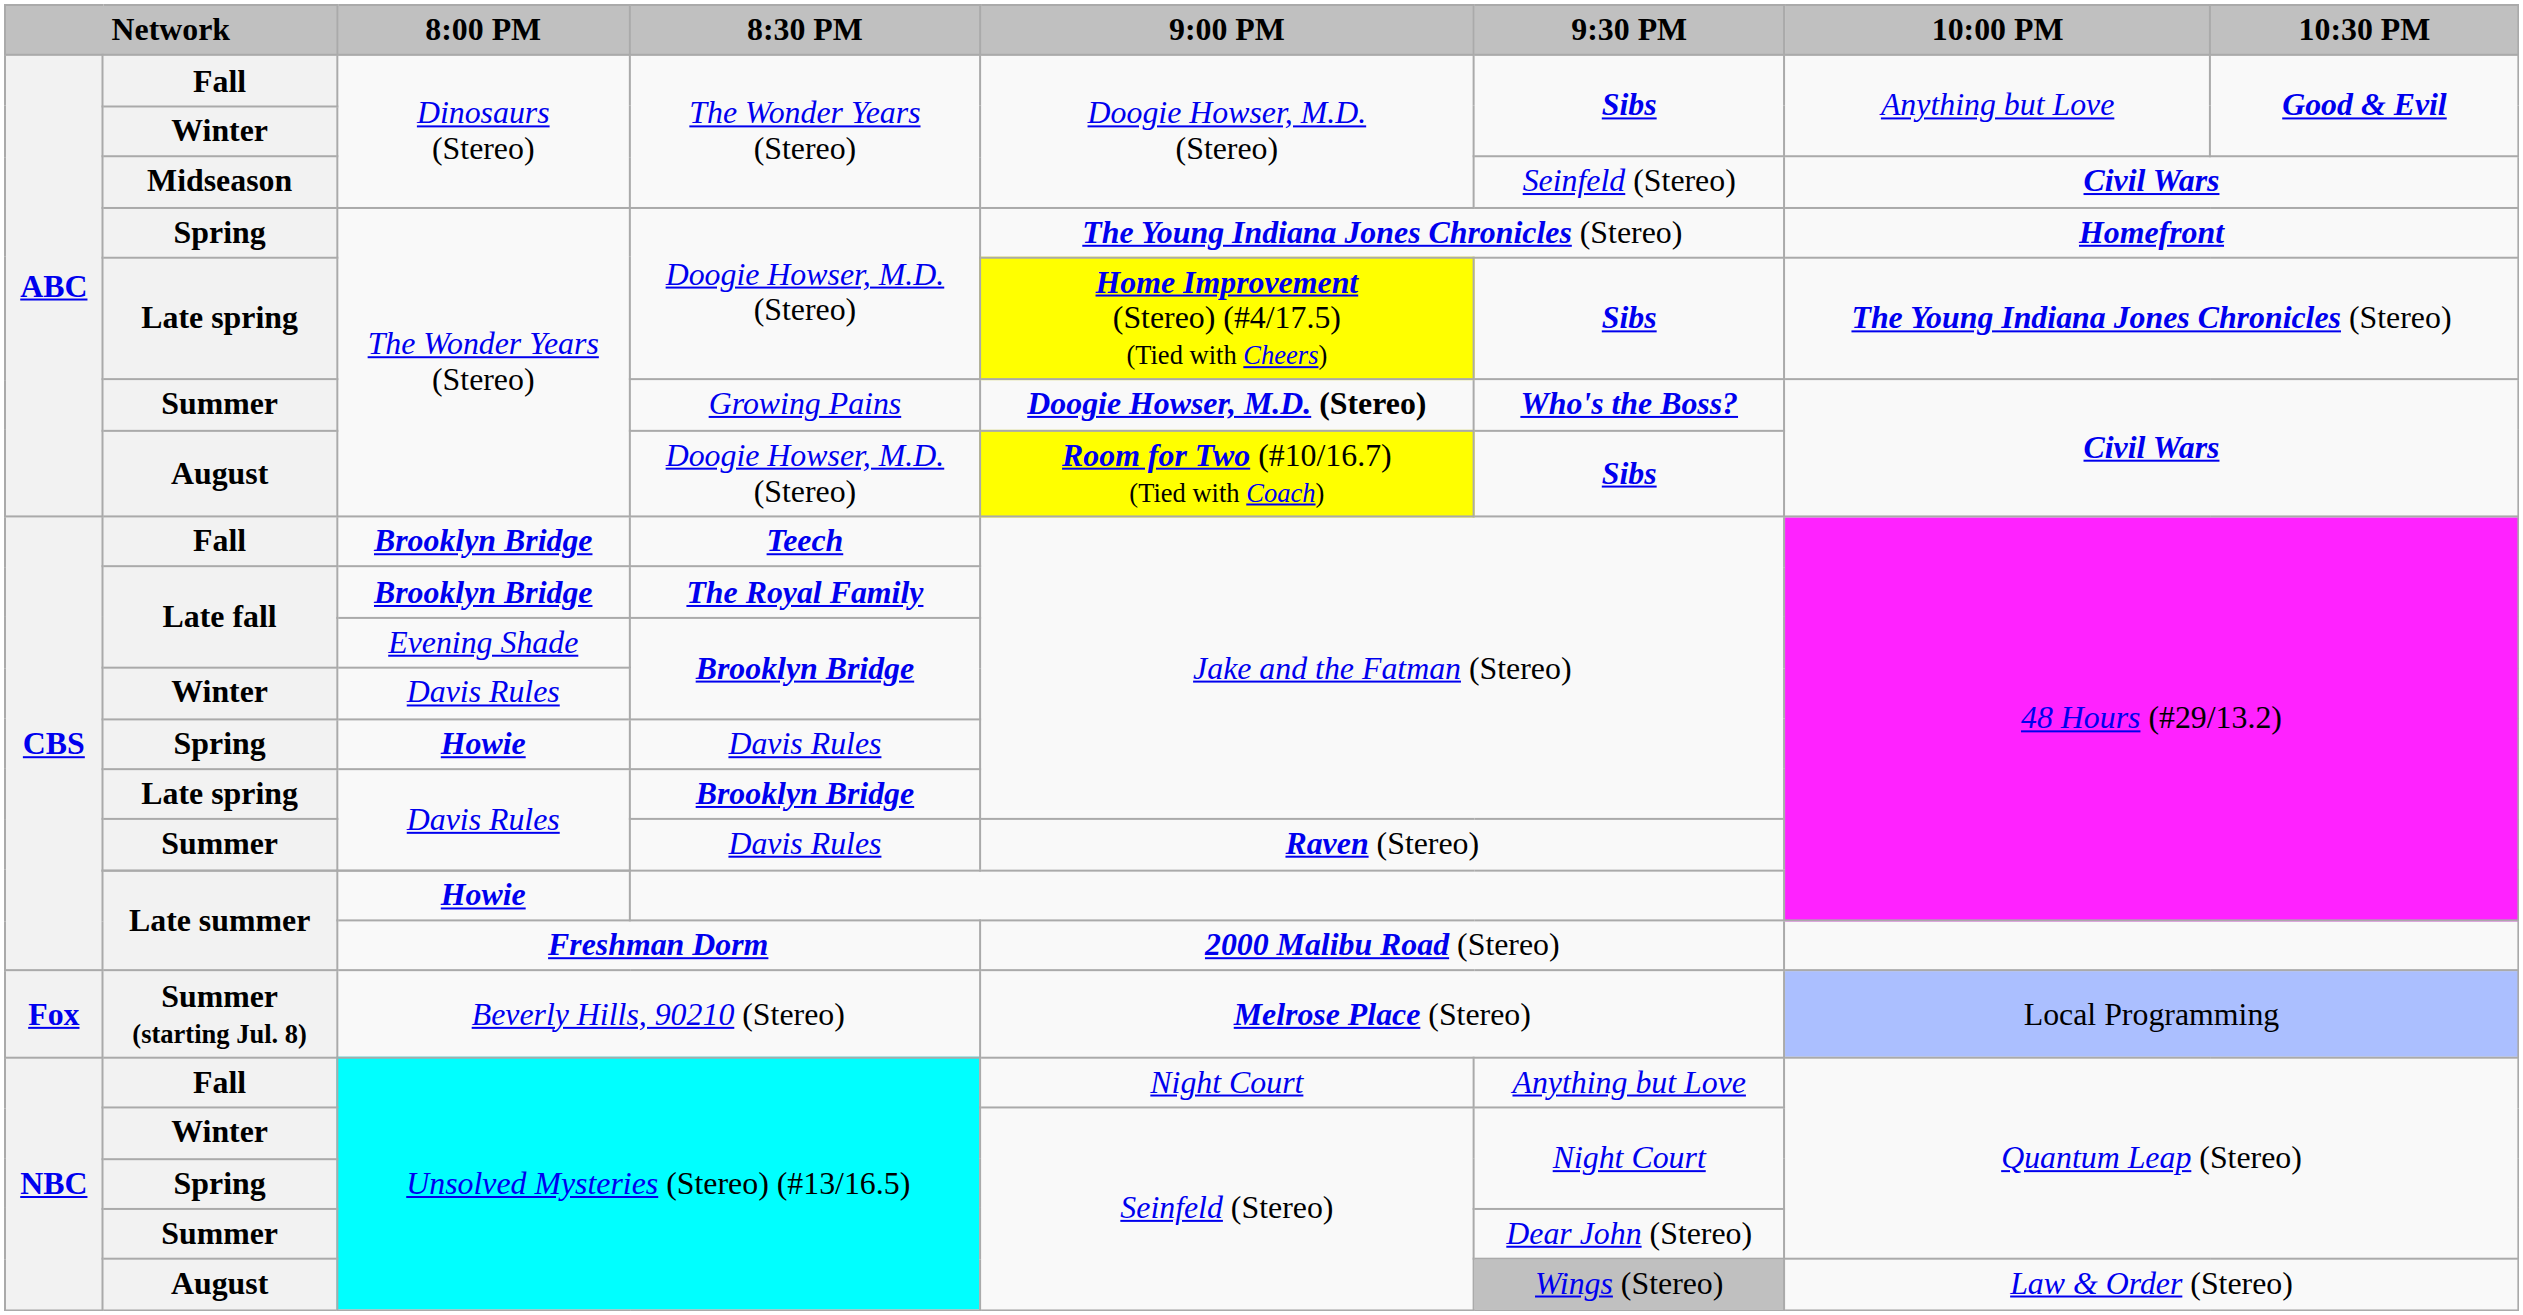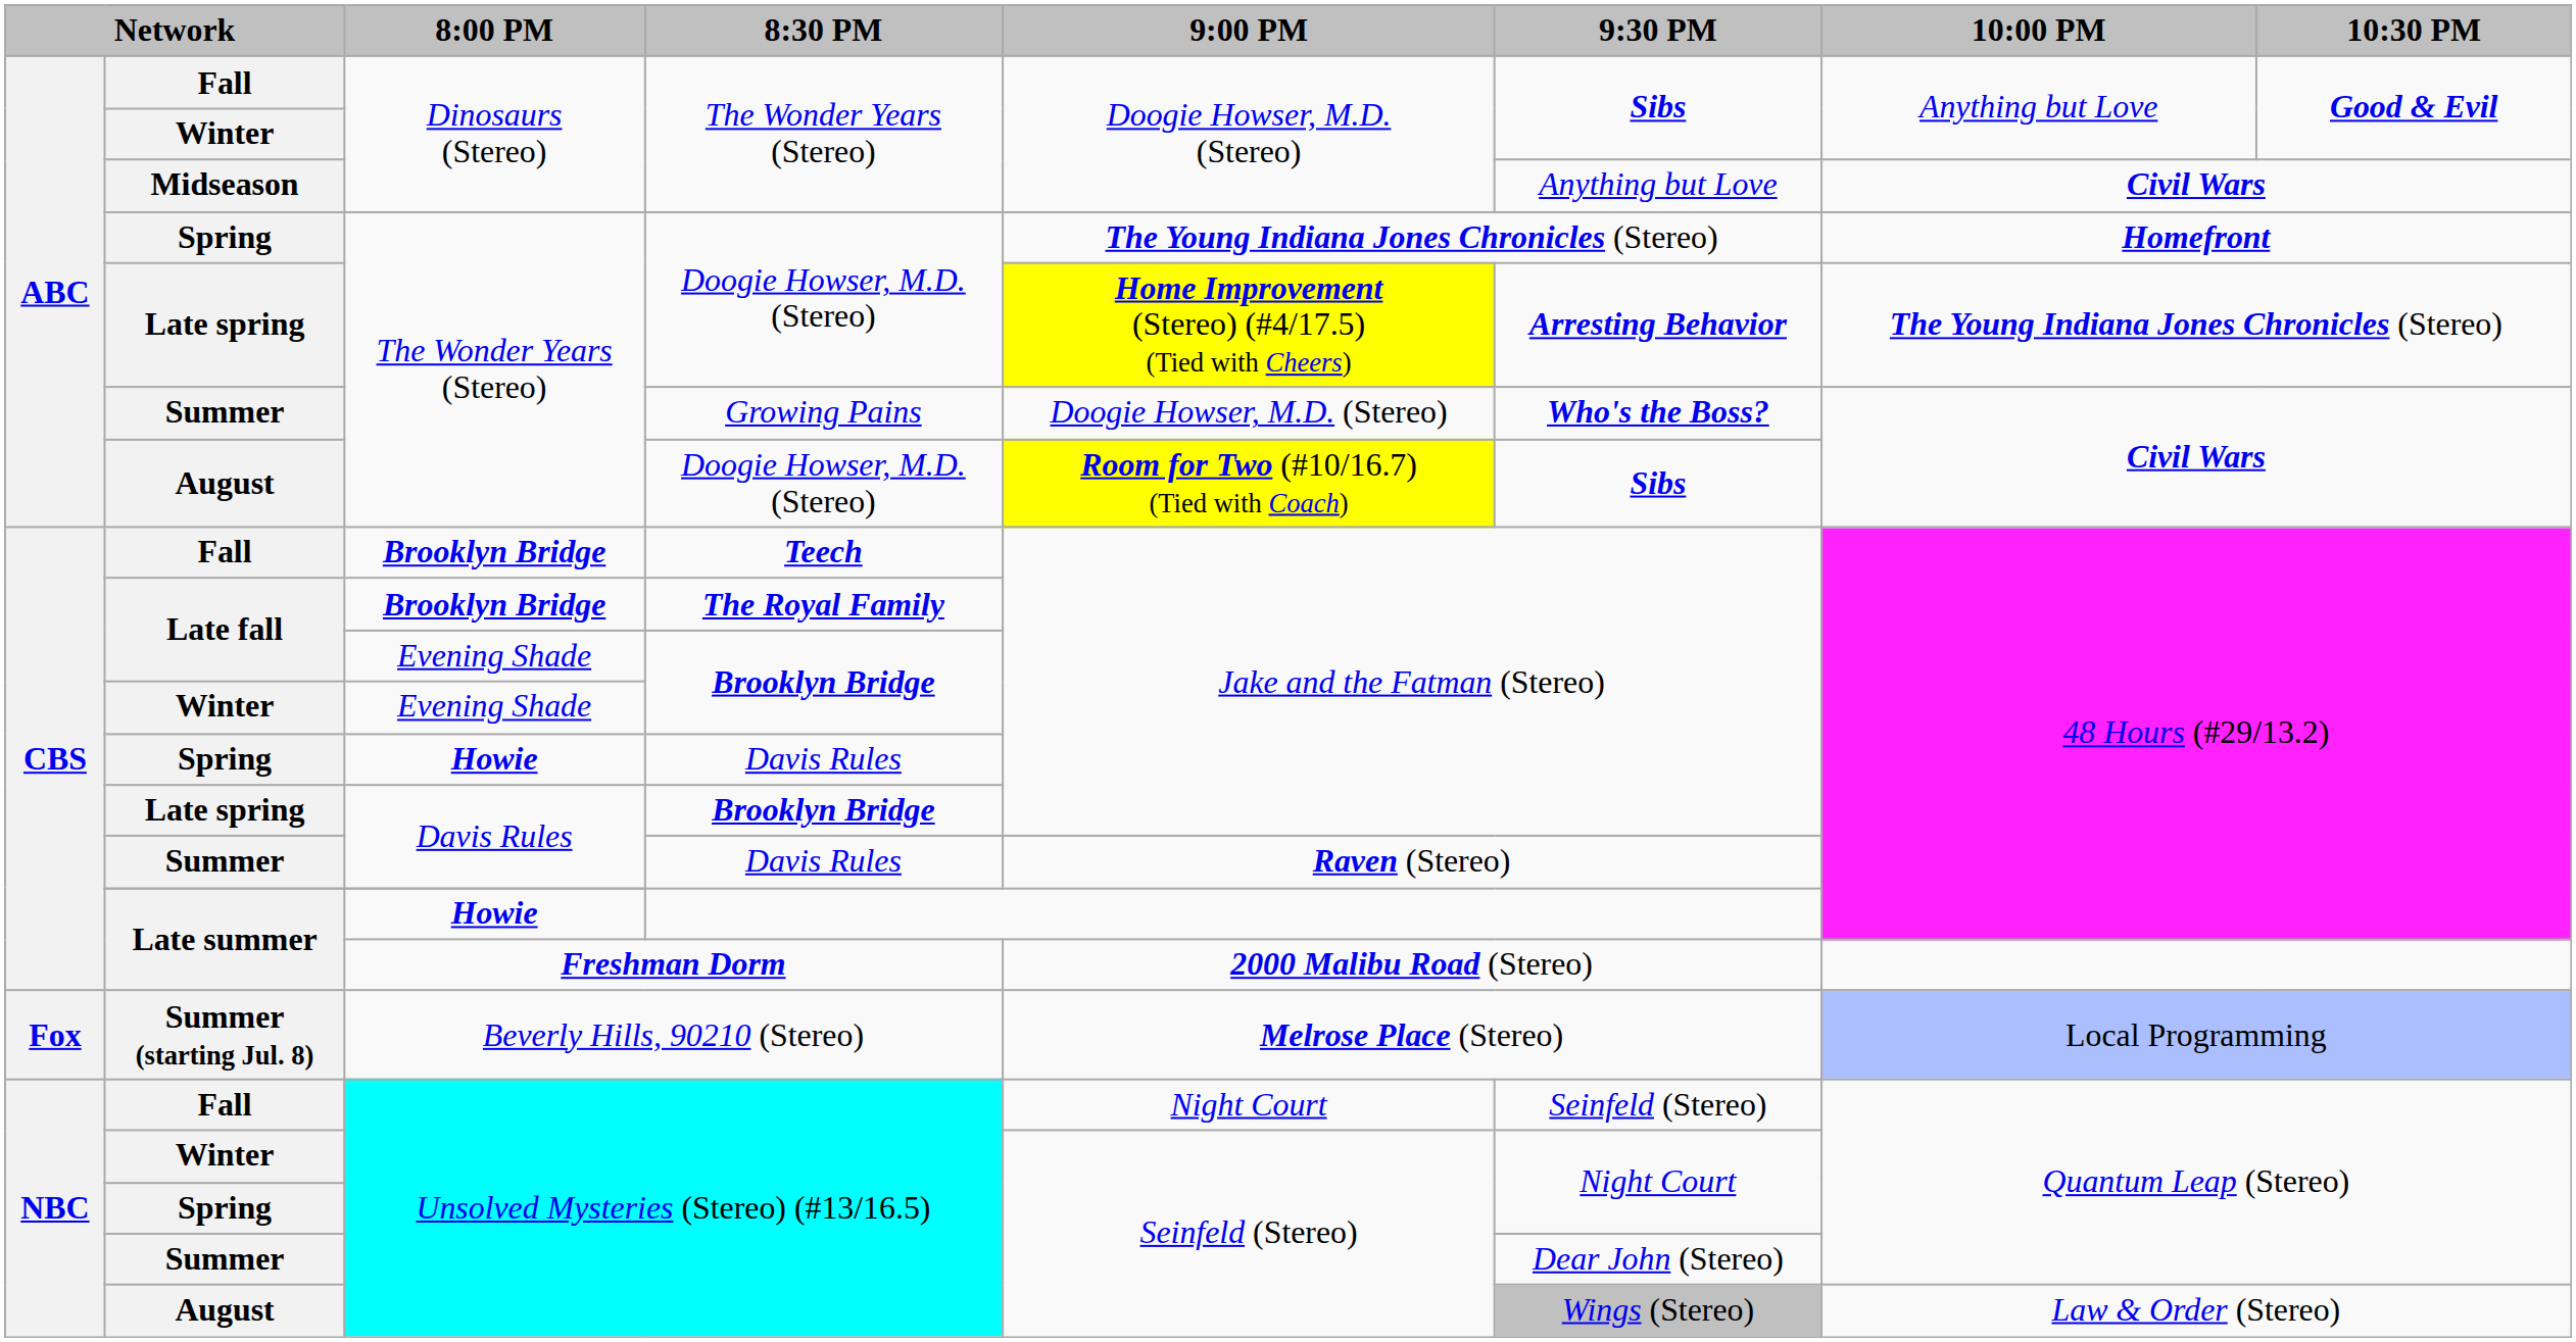 <table class="wikitable" style="width:100%;margin-right:0;text-align:center">
 <tr>
 <th colspan="2" style="background-color:#C0C0C0;text-align:center">Network</th>
 <th style="background-color:#C0C0C0;text-align:center">8:00 PM</th>
 <th style="background-color:#C0C0C0;text-align:center">8:30 PM</th>
 <th style="background-color:#C0C0C0;text-align:center">9:00 PM</th>
 <th style="background-color:#C0C0C0;text-align:center">9:30 PM</th>
 <th style="background-color:#C0C0C0;text-align:center">10:00 PM</th>
 <th style="background-color:#C0C0C0;text-align:center">10:30 PM</th>
 </tr>
 <tr>
 <th rowspan="7"><a href='#'>ABC</a></th>
 <th>Fall</th>
 <td rowspan="3"><em><a href='#'>Dinosaurs</a></em><br>(Stereo)</td>
 <td rowspan="3"><em><a href='#'>The Wonder Years</a></em><br>(Stereo)</td>
 <td rowspan="3"><em><a href='#'>Doogie Howser, M.D.</a></em><br>(Stereo)</td>
 <td rowspan="2"><strong><em><a href='#'>Sibs</a></em></strong></td>
 <td rowspan="2"><em><a href='#'>Anything but Love</a></em></td>
 <td rowspan="2"><strong><em><a href='#'>Good & Evil</a></em></strong></td>
 </tr>
 <tr>
 <th>Winter</th>
 </tr>
 <tr>
 <th>Midseason</th>
-<td><em><a href='#'>Seinfeld</a></em> (Stereo)</td>
+<td><em><a href='#'>Anything but Love</a></em></td>
 <td colspan="2"><strong><em><a href='#'>Civil Wars</a></em></strong></td>
 </tr>
 <tr>
 <th>Spring</th>
 <td rowspan="4"><em><a href='#'>The Wonder Years</a></em><br>(Stereo)</td>
 <td rowspan="2"><em><a href='#'>Doogie Howser, M.D.</a></em><br>(Stereo)</td>
 <td colspan="2"><strong><em><a href='#'>The Young Indiana Jones Chronicles</a></em></strong> (Stereo)</td>
 <td colspan="2"><strong><em><a href='#'>Homefront</a></em></strong></td>
 </tr>
 <tr>
 <th>Late spring</th>
 <td bgcolor="#FFFF00"><strong><em><a href='#'>Home Improvement</a></em></strong><br>(Stereo) (#4/17.5)<br><small>(Tied with <em><a href='#'>Cheers</a></em>)</small></td>
-<td><strong><em><a href='#'>Sibs</a></em></strong></td>
+<td><strong><em><a href='#'>Arresting Behavior</a></em></strong></td>
 <td colspan="2"><strong><em><a href='#'>The Young Indiana Jones Chronicles</a></em></strong> (Stereo)</td>
 </tr>
 <tr>
 <th>Summer</th>
 <td><em><a href='#'>Growing Pains</a></em></td>
-<td><strong><em><a href='#'>Doogie Howser, M.D.</a></em> (Stereo)</strong></td>
+<td><em><a href='#'>Doogie Howser, M.D.</a></em> (Stereo)</td>
 <td><strong><em><a href='#'>Who's the Boss?</a></em></strong></td>
 <td rowspan="2" colspan="2"><strong><em><a href='#'>Civil Wars</a></em></strong></td>
 </tr>
 <tr>
 <th>August</th>
 <td><em><a href='#'>Doogie Howser, M.D.</a></em><br>(Stereo)</td>
 <td bgcolor="#FFFF00"><strong><em><a href='#'>Room for Two</a></em></strong> (#10/16.7)<br><small>(Tied with <em><a href='#'>Coach</a></em>)</small></td>
 <td><strong><em><a href='#'>Sibs</a></em></strong></td>
 </tr>
 <tr>
 <th rowspan="10"><a href='#'>CBS</a></th>
 <th>Fall</th>
 <td><strong><em><a href='#'>Brooklyn Bridge</a></em></strong></td>
 <td><strong><em><a href='#'>Teech</a></em></strong></td>
 <td colspan="2" rowspan="6"><em><a href='#'>Jake and the Fatman</a></em> (Stereo)</td>
 <td bgcolor="#FF22FF" colspan="2" rowspan="9"><em><a href='#'>48 Hours</a></em> (#29/13.2)</td>
 </tr>
 <tr>
 <th rowspan="2">Late fall</th>
 <td><strong><em><a href='#'>Brooklyn Bridge</a></em></strong></td>
 <td><strong><em><a href='#'>The Royal Family</a></em></strong></td>
 </tr>
 <tr>
 <td><em><a href='#'>Evening Shade</a></em></td>
 <td rowspan="2"><strong><em><a href='#'>Brooklyn Bridge</a></em></strong></td>
 </tr>
 <tr>
 <th>Winter</th>
-<td><em><a href='#'>Davis Rules</a></em></td>
+<td><em><a href='#'>Evening Shade</a></em></td>
 </tr>
 <tr>
 <th>Spring</th>
 <td><strong><em><a href='#'>Howie</a></em></strong></td>
 <td><em><a href='#'>Davis Rules</a></em></td>
 </tr>
 <tr>
 <th>Late spring</th>
 <td rowspan="2"><em><a href='#'>Davis Rules</a></em></td>
 <td><strong><em><a href='#'>Brooklyn Bridge</a></em></strong></td>
 </tr>
 <tr>
 <th>Summer</th>
 <td rowspan="2"><em><a href='#'>Davis Rules</a></em></td>
 <td colspan="2" rowspan="2"><strong><em><a href='#'>Raven</a></em></strong> (Stereo)</td>
 </tr>
 <tr>
 </tr>
 <tr>
 <th rowspan="2">Late summer</th>
 <td><strong><em><a href='#'>Howie</a></em></strong></td>
 </tr>
 <tr>
 <td colspan="2"><strong><em><a href='#'>Freshman Dorm</a></em></strong></td>
 <td colspan="2"><strong><em><a href='#'>2000 Malibu Road</a></em></strong> (Stereo)</td>
 </tr>
 <tr>
 <th><a href='#'>Fox</a></th>
 <th>Summer <br><small>(starting Jul. 8)</small></th>
 <td colspan="2"><em><a href='#'>Beverly Hills, 90210</a></em> (Stereo)</td>
 <td colspan="2"><strong><em><a href='#'>Melrose Place</a></em></strong> (Stereo)</td>
 <td style="background:#abbfff;" colspan="2">Local Programming</td>
 </tr>
 <tr>
 <th rowspan="5"><a href='#'>NBC</a></th>
 <th>Fall</th>
 <td bgcolor="#00FFFF" rowspan="5" colspan="2"><em><a href='#'>Unsolved Mysteries</a></em> (Stereo) (#13/16.5)</td>
 <td><em><a href='#'>Night Court</a></em></td>
-<td><em><a href='#'>Anything but Love</a></em></td>
+<td><em><a href='#'>Seinfeld</a></em> (Stereo)</td>
 <td rowspan="4" colspan="2"><em><a href='#'>Quantum Leap</a></em> (Stereo)</td>
 </tr>
 <tr>
 <th>Winter</th>
 <td rowspan="4"><em><a href='#'>Seinfeld</a></em> (Stereo)</td>
 <td rowspan="2"><em><a href='#'>Night Court</a></em></td>
 </tr>
 <tr>
 <th>Spring</th>
 </tr>
 <tr>
 <th>Summer</th>
 <td><em><a href='#'>Dear John</a></em> (Stereo)</td>
 </tr>
 <tr>
 <th>August</th>
 <td style="background:#C0C0C0;"><em><a href='#'>Wings</a></em> (Stereo) </td>
 <td colspan="2"><em><a href='#'>Law & Order</a></em> (Stereo)</td>
 </tr>
 </table>
